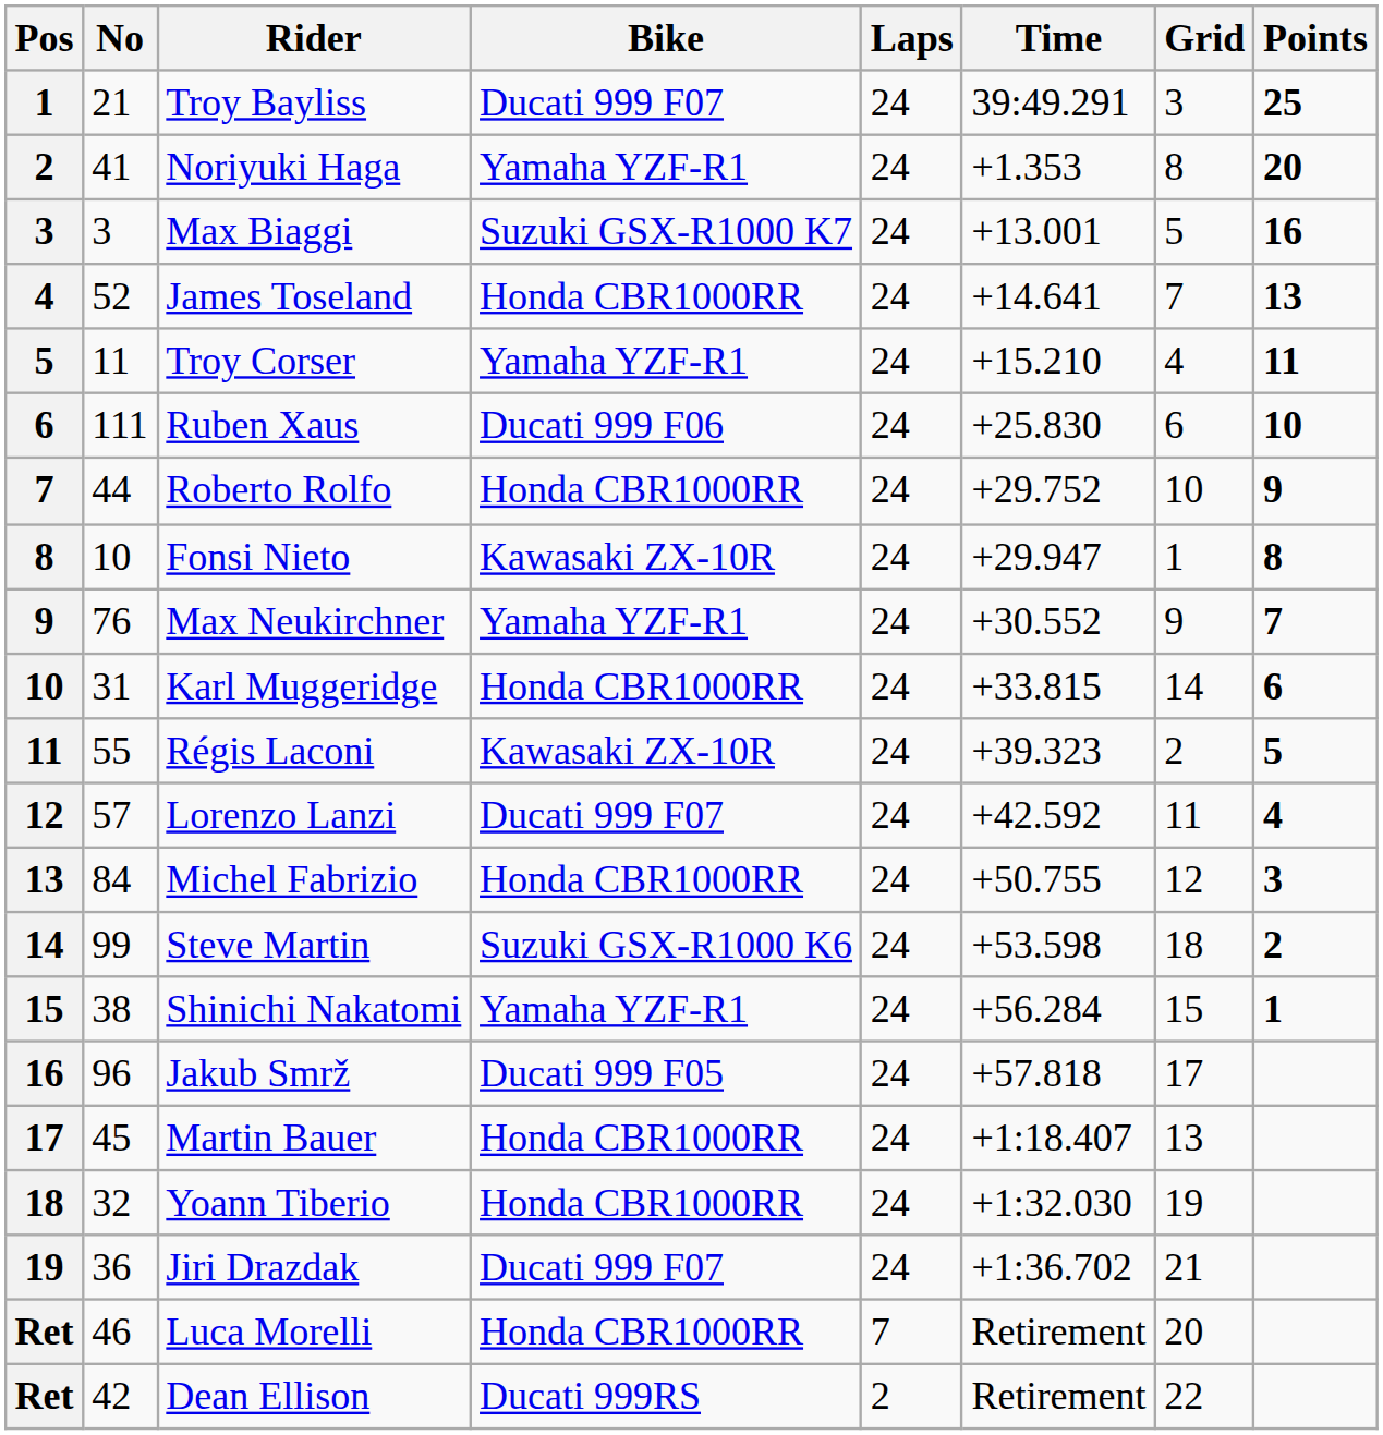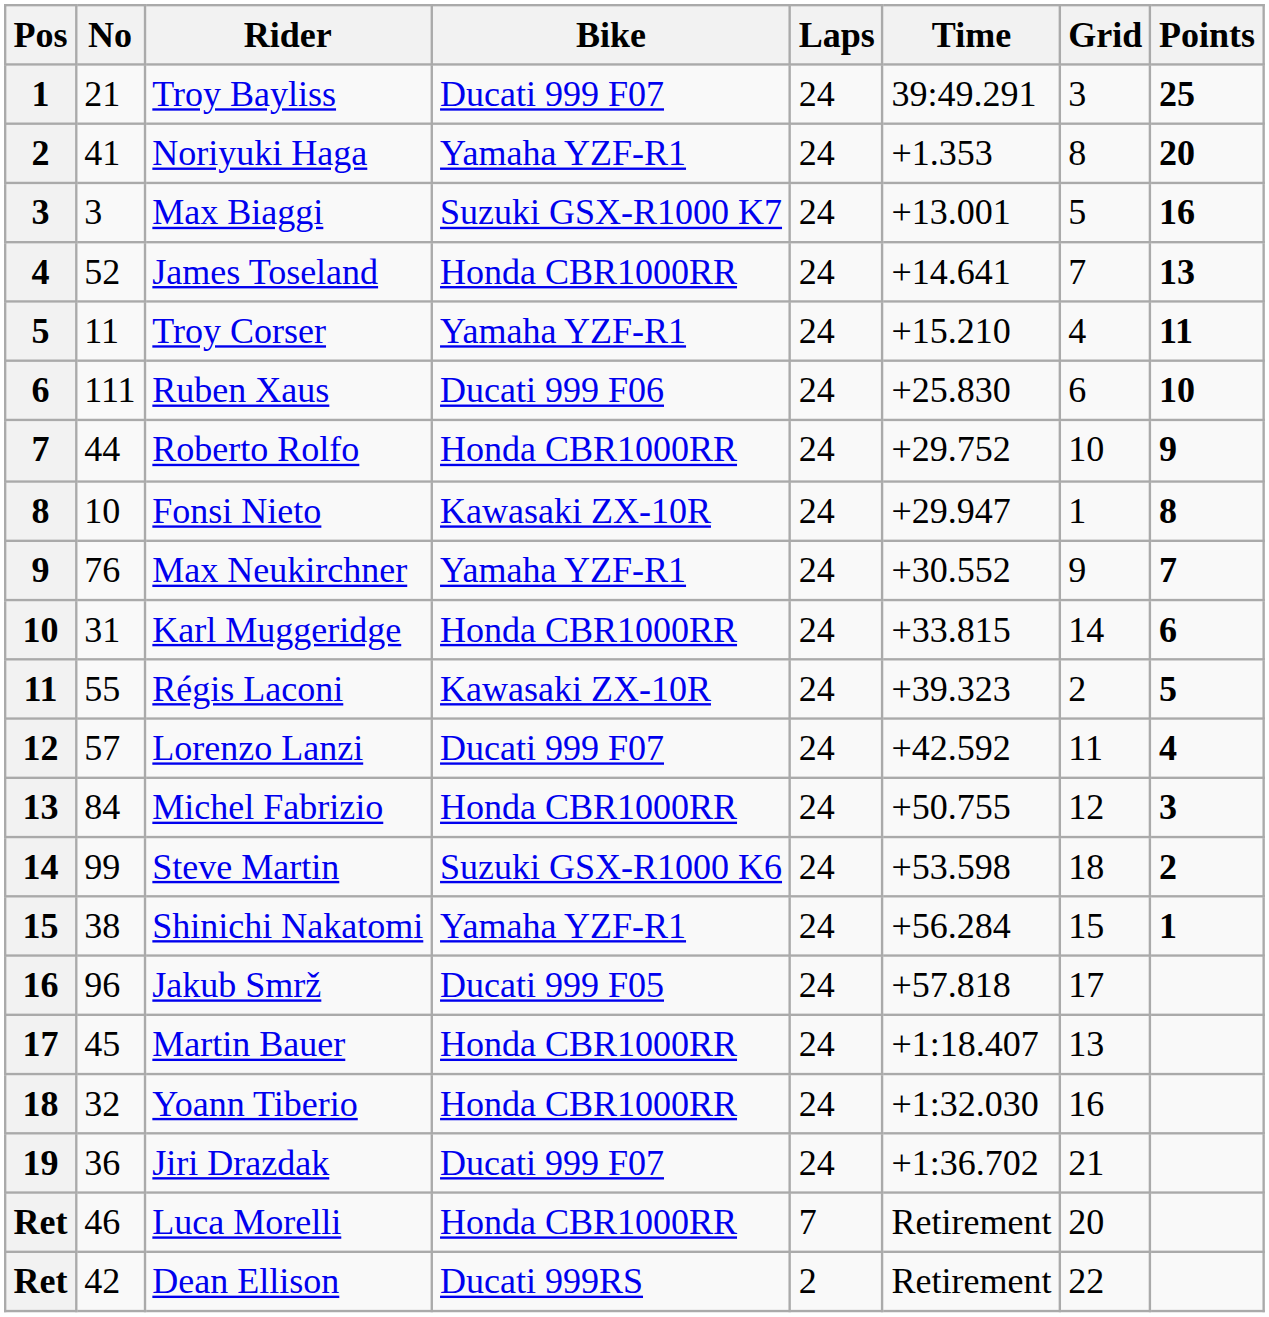 <table class="wikitable" style="font-size: 95%;">
 <tr>
 <th>Pos</th>
 <th>No</th>
 <th>Rider</th>
 <th>Bike</th>
 <th>Laps</th>
 <th>Time</th>
 <th>Grid</th>
 <th>Points</th>
 </tr>
 <tr>
 <th>1</th>
 <td>21</td>
 <td> <a href='#'>Troy Bayliss</a></td>
 <td><a href='#'>Ducati 999 F07</a></td>
 <td>24</td>
 <td>39:49.291</td>
 <td>3</td>
 <td><strong>25</strong></td>
 </tr>
 <tr>
 <th>2</th>
 <td>41</td>
 <td> <a href='#'>Noriyuki Haga</a></td>
 <td><a href='#'>Yamaha YZF-R1</a></td>
 <td>24</td>
 <td>+1.353</td>
 <td>8</td>
 <td><strong>20</strong></td>
 </tr>
 <tr>
 <th>3</th>
 <td>3</td>
 <td> <a href='#'>Max Biaggi</a></td>
 <td><a href='#'>Suzuki GSX-R1000 K7</a></td>
 <td>24</td>
 <td>+13.001</td>
 <td>5</td>
 <td><strong>16</strong></td>
 </tr>
 <tr>
 <th>4</th>
 <td>52</td>
 <td> <a href='#'>James Toseland</a></td>
 <td><a href='#'>Honda CBR1000RR</a></td>
 <td>24</td>
 <td>+14.641</td>
 <td>7</td>
 <td><strong>13</strong></td>
 </tr>
 <tr>
 <th>5</th>
 <td>11</td>
 <td> <a href='#'>Troy Corser</a></td>
 <td><a href='#'>Yamaha YZF-R1</a></td>
 <td>24</td>
 <td>+15.210</td>
 <td>4</td>
 <td><strong>11</strong></td>
 </tr>
 <tr>
 <th>6</th>
 <td>111</td>
 <td> <a href='#'>Ruben Xaus</a></td>
 <td><a href='#'>Ducati 999 F06</a></td>
 <td>24</td>
 <td>+25.830</td>
 <td>6</td>
 <td><strong>10</strong></td>
 </tr>
 <tr>
 <th>7</th>
 <td>44</td>
 <td> <a href='#'>Roberto Rolfo</a></td>
 <td><a href='#'>Honda CBR1000RR</a></td>
 <td>24</td>
 <td>+29.752</td>
 <td>10</td>
 <td><strong>9</strong></td>
 </tr>
 <tr>
 <th>8</th>
 <td>10</td>
 <td> <a href='#'>Fonsi Nieto</a></td>
 <td><a href='#'>Kawasaki ZX-10R</a></td>
 <td>24</td>
 <td>+29.947</td>
 <td>1</td>
 <td><strong>8</strong></td>
 </tr>
 <tr>
 <th>9</th>
 <td>76</td>
 <td> <a href='#'>Max Neukirchner</a></td>
 <td><a href='#'>Yamaha YZF-R1</a></td>
 <td>24</td>
 <td>+30.552</td>
 <td>9</td>
 <td><strong>7</strong></td>
 </tr>
 <tr>
 <th>10</th>
 <td>31</td>
 <td> <a href='#'>Karl Muggeridge</a></td>
 <td><a href='#'>Honda CBR1000RR</a></td>
 <td>24</td>
 <td>+33.815</td>
 <td>14</td>
 <td><strong>6</strong></td>
 </tr>
 <tr>
 <th>11</th>
 <td>55</td>
 <td> <a href='#'>Régis Laconi</a></td>
 <td><a href='#'>Kawasaki ZX-10R</a></td>
 <td>24</td>
 <td>+39.323</td>
 <td>2</td>
 <td><strong>5</strong></td>
 </tr>
 <tr>
 <th>12</th>
 <td>57</td>
 <td> <a href='#'>Lorenzo Lanzi</a></td>
 <td><a href='#'>Ducati 999 F07</a></td>
 <td>24</td>
 <td>+42.592</td>
 <td>11</td>
 <td><strong>4</strong></td>
 </tr>
 <tr>
 <th>13</th>
 <td>84</td>
 <td> <a href='#'>Michel Fabrizio</a></td>
 <td><a href='#'>Honda CBR1000RR</a></td>
 <td>24</td>
 <td>+50.755</td>
 <td>12</td>
 <td><strong>3</strong></td>
 </tr>
 <tr>
 <th>14</th>
 <td>99</td>
 <td> <a href='#'>Steve Martin</a></td>
 <td><a href='#'>Suzuki GSX-R1000 K6</a></td>
 <td>24</td>
 <td>+53.598</td>
 <td>18</td>
 <td><strong>2</strong></td>
 </tr>
 <tr>
 <th>15</th>
 <td>38</td>
 <td> <a href='#'>Shinichi Nakatomi</a></td>
 <td><a href='#'>Yamaha YZF-R1</a></td>
 <td>24</td>
 <td>+56.284</td>
 <td>15</td>
 <td><strong>1</strong></td>
 </tr>
 <tr>
 <th>16</th>
 <td>96</td>
 <td> <a href='#'>Jakub Smrž</a></td>
 <td><a href='#'>Ducati 999 F05</a></td>
 <td>24</td>
 <td>+57.818</td>
 <td>17</td>
 <td></td>
 </tr>
 <tr>
 <th>17</th>
 <td>45</td>
 <td> <a href='#'>Martin Bauer</a></td>
 <td><a href='#'>Honda CBR1000RR</a></td>
 <td>24</td>
 <td>+1:18.407</td>
 <td>13</td>
 <td></td>
 </tr>
 <tr>
 <th>18</th>
 <td>32</td>
 <td> <a href='#'>Yoann Tiberio</a></td>
 <td><a href='#'>Honda CBR1000RR</a></td>
 <td>24</td>
 <td>+1:32.030</td>
-<td>19</td>
+<td>16</td>
 <td></td>
 </tr>
 <tr>
 <th>19</th>
 <td>36</td>
 <td> <a href='#'>Jiri Drazdak</a></td>
 <td><a href='#'>Ducati 999 F07</a></td>
 <td>24</td>
 <td>+1:36.702</td>
 <td>21</td>
 <td></td>
 </tr>
 <tr>
 <th>Ret</th>
 <td>46</td>
 <td> <a href='#'>Luca Morelli</a></td>
 <td><a href='#'>Honda CBR1000RR</a></td>
 <td>7</td>
 <td>Retirement</td>
 <td>20</td>
 <td></td>
 </tr>
 <tr>
 <th>Ret</th>
 <td>42</td>
 <td> <a href='#'>Dean Ellison</a></td>
 <td><a href='#'>Ducati 999RS</a></td>
 <td>2</td>
 <td>Retirement</td>
 <td>22</td>
 <td></td>
 </tr>
 </table>
